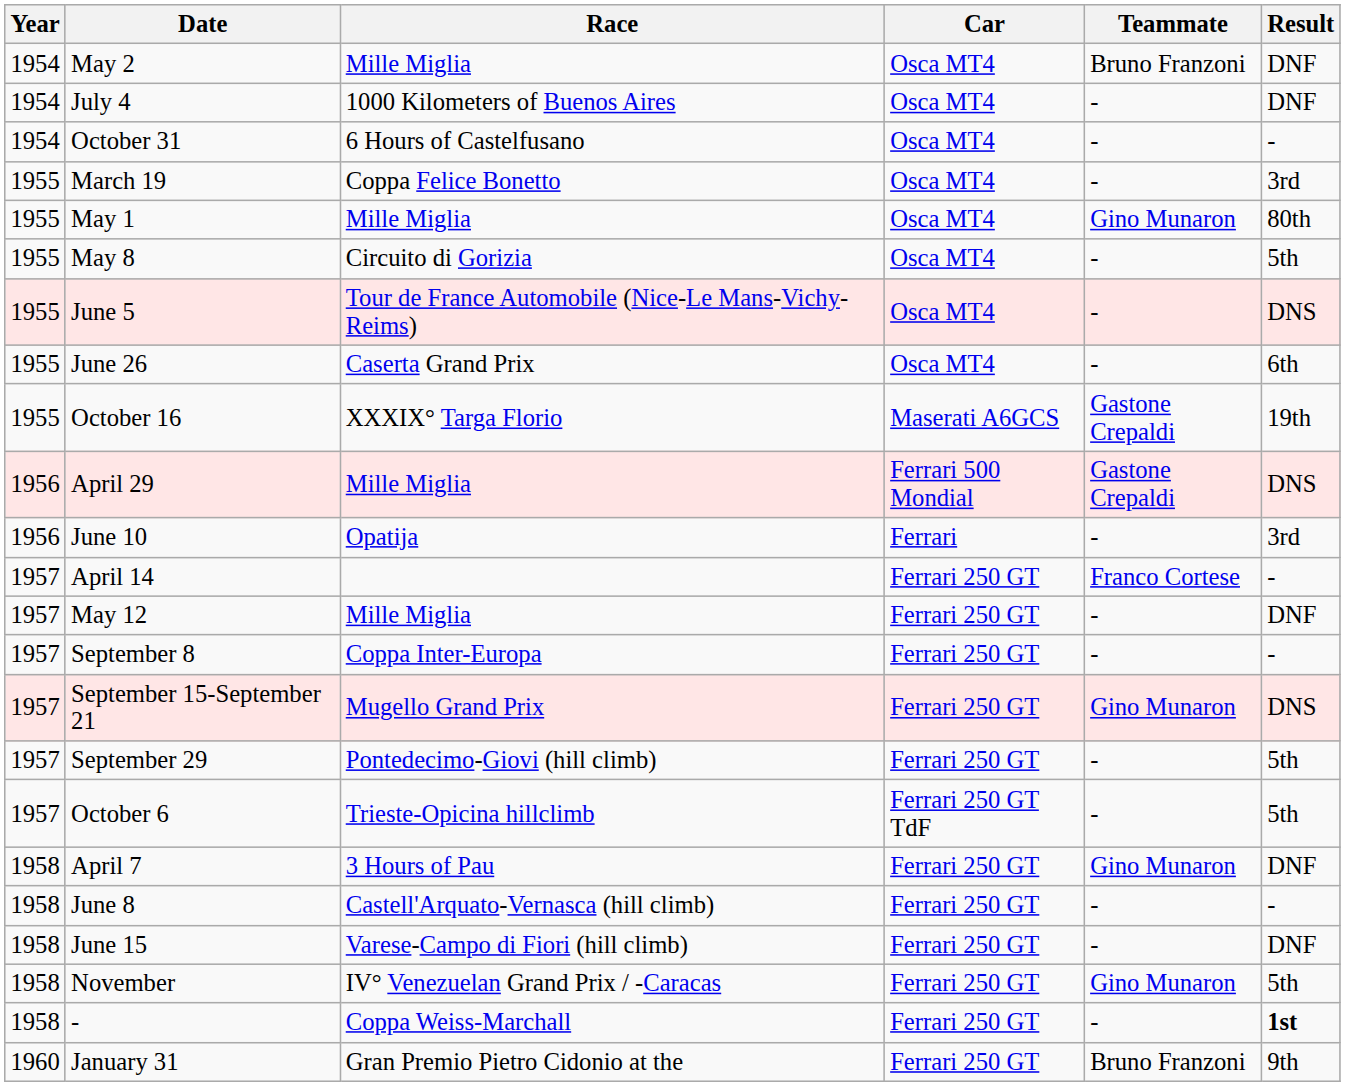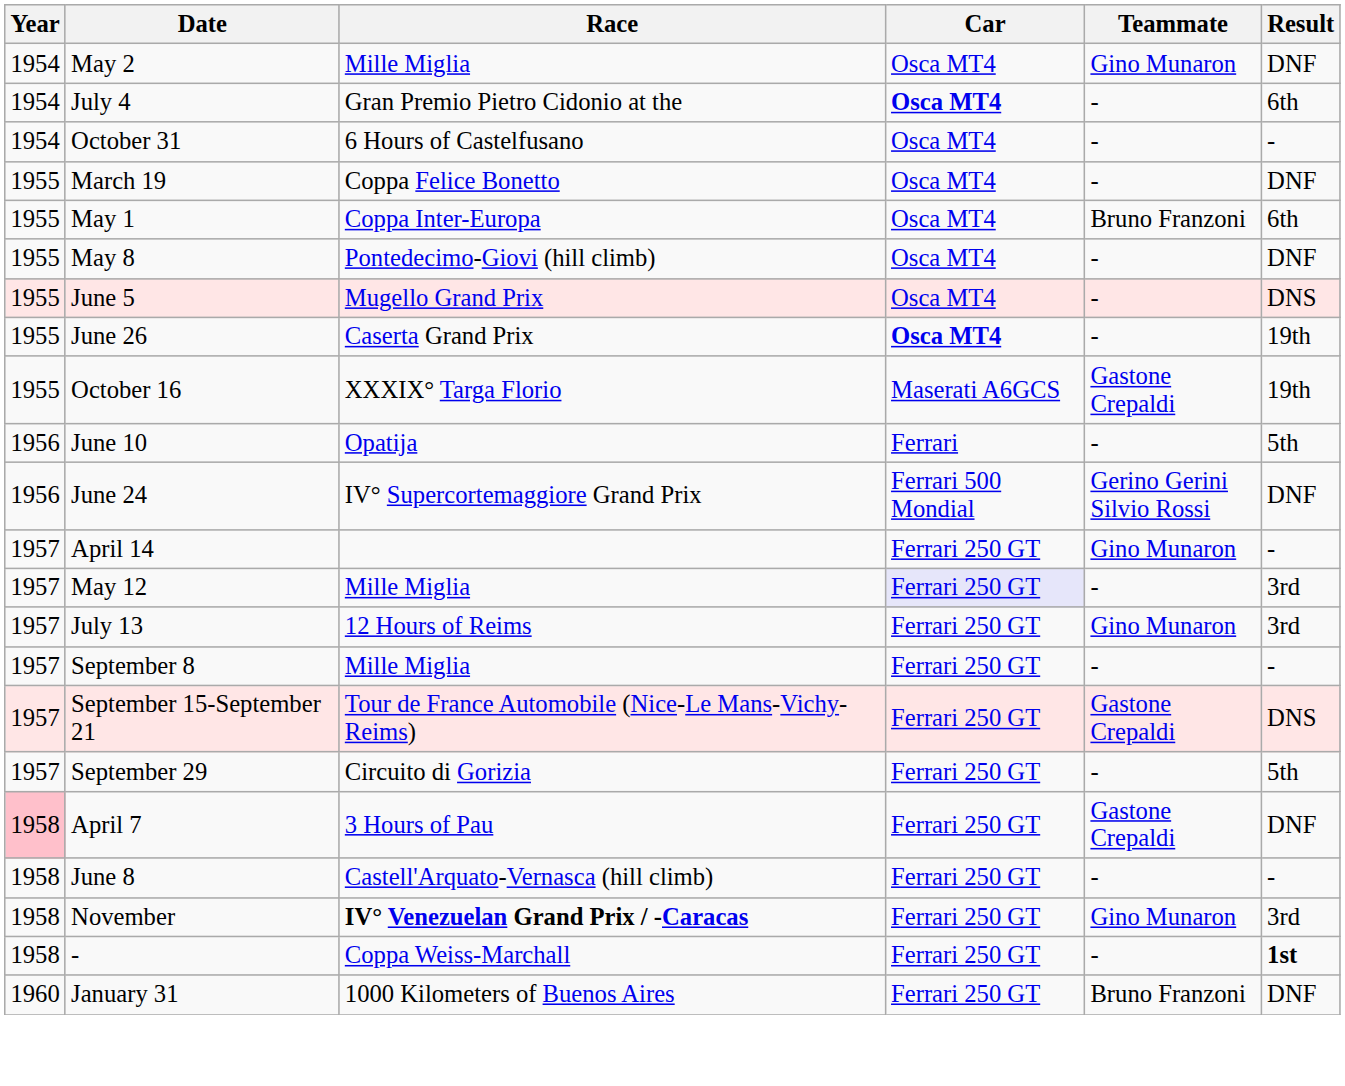 <table class="wikitable sortable">
 <tr>
 <th>Year</th>
 <th>Date</th>
 <th>Race</th>
 <th>Car</th>
 <th>Teammate</th>
 <th>Result</th>
 </tr>
 <tr>
 <td>1954</td>
 <td>May 2</td>
 <td><a href='#'>Mille Miglia</a></td>
 <td><a href='#'>Osca MT4</a></td>
-<td>Bruno Franzoni</td>
+<td><a href='#'>Gino Munaron</a></td>
 <td>DNF</td>
 </tr>
 <tr>
 <td>1954</td>
 <td>July 4</td>
-<td>1000 Kilometers of <a href='#'>Buenos Aires</a></td>
-<td><a href='#'>Osca MT4</a></td>
+<td>Gran Premio Pietro Cidonio at the </td>
+<td><strong><a href='#'>Osca MT4</a></strong></td>
 <td>-</td>
-<td>DNF</td>
+<td>6th</td>
 </tr>
 <tr>
 <td>1954</td>
 <td>October 31</td>
 <td>6 Hours of Castelfusano</td>
 <td><a href='#'>Osca MT4</a></td>
 <td>-</td>
 <td>-</td>
 </tr>
 <tr>
 <td>1955</td>
 <td>March 19</td>
 <td>Coppa <a href='#'>Felice Bonetto</a></td>
 <td><a href='#'>Osca MT4</a></td>
 <td>-</td>
-<td>3rd</td>
+<td>DNF</td>
 </tr>
 <tr>
 <td>1955</td>
 <td>May 1</td>
-<td><a href='#'>Mille Miglia</a></td>
+<td><a href='#'>Coppa Inter-Europa</a></td>
 <td><a href='#'>Osca MT4</a></td>
-<td><a href='#'>Gino Munaron</a></td>
-<td>80th</td>
+<td>Bruno Franzoni</td>
+<td>6th</td>
 </tr>
 <tr>
 <td>1955</td>
 <td>May 8</td>
-<td>Circuito di <a href='#'>Gorizia</a></td>
+<td><a href='#'>Pontedecimo</a>-<a href='#'>Giovi</a> (hill climb)</td>
 <td><a href='#'>Osca MT4</a></td>
 <td>-</td>
-<td>5th</td>
+<td>DNF</td>
 </tr>
 <tr>
 <td style="background:#ffe6e6;">1955</td>
 <td style="background:#ffe6e6;">June 5</td>
-<td style="background:#ffe6e6;"><a href='#'>Tour de France Automobile</a> (<a href='#'>Nice</a>-<a href='#'>Le Mans</a>-<a href='#'>Vichy</a>-<a href='#'>Reims</a>)</td>
+<td style="background:#ffe6e6;"><a href='#'>Mugello Grand Prix</a></td>
 <td style="background:#ffe6e6;"><a href='#'>Osca MT4</a></td>
 <td style="background:#ffe6e6;">-</td>
 <td style="background:#ffe6e6;">DNS</td>
 </tr>
 <tr>
 <td>1955</td>
 <td>June 26</td>
 <td><a href='#'>Caserta</a> Grand Prix</td>
-<td><a href='#'>Osca MT4</a></td>
+<td><strong><a href='#'>Osca MT4</a></strong></td>
 <td>-</td>
-<td>6th</td>
+<td>19th</td>
 </tr>
 <tr>
 <td>1955</td>
 <td>October 16</td>
 <td>XXXIX° <a href='#'>Targa Florio</a></td>
 <td><a href='#'>Maserati A6GCS</a></td>
 <td><a href='#'>Gastone Crepaldi</a></td>
 <td>19th</td>
 </tr>
 <tr>
-<td style="background:#ffe6e6;">1956</td>
-<td style="background:#ffe6e6;">April 29</td>
-<td style="background:#ffe6e6;"><a href='#'>Mille Miglia</a></td>
-<td style="background:#ffe6e6;"><a href='#'>Ferrari 500 Mondial</a></td>
-<td style="background:#ffe6e6;"><a href='#'>Gastone Crepaldi</a></td>
-<td style="background:#ffe6e6;">DNS</td>
-</tr>
-<tr>
 <td>1956</td>
 <td>June 10</td>
 <td><a href='#'>Opatija</a></td>
 <td><a href='#'>Ferrari</a></td>
 <td>-</td>
-<td>3rd</td>
+<td>5th</td>
+</tr>
+<tr>
+<td>1956</td>
+<td>June 24</td>
+<td>IV° <a href='#'>Supercortemaggiore</a> Grand Prix</td>
+<td><a href='#'>Ferrari 500 Mondial</a></td>
+<td><a href='#'>Gerino Gerini</a><br><a href='#'>Silvio Rossi</a></td>
+<td>DNF</td>
 </tr>
 <tr>
 <td>1957</td>
 <td>April 14</td>
 <td></td>
 <td><a href='#'>Ferrari 250 GT</a></td>
-<td><a href='#'>Franco Cortese</a></td>
+<td><a href='#'>Gino Munaron</a></td>
 <td>-</td>
 </tr>
 <tr>
 <td>1957</td>
 <td>May 12</td>
 <td><a href='#'>Mille Miglia</a></td>
+<td style="background: lavender;"><a href='#'>Ferrari 250 GT</a></td>
+<td>-</td>
+<td>3rd</td>
+</tr>
+<tr>
+<td>1957</td>
+<td>July 13</td>
+<td><a href='#'>12 Hours of Reims</a></td>
 <td><a href='#'>Ferrari 250 GT</a></td>
-<td>-</td>
-<td>DNF</td>
+<td><a href='#'>Gino Munaron</a></td>
+<td>3rd</td>
 </tr>
 <tr>
 <td>1957</td>
 <td>September 8</td>
-<td><a href='#'>Coppa Inter-Europa</a></td>
+<td><a href='#'>Mille Miglia</a></td>
 <td><a href='#'>Ferrari 250 GT</a></td>
 <td>-</td>
 <td>-</td>
 </tr>
 <tr>
 <td style="background:#ffe6e6;">1957</td>
 <td style="background:#ffe6e6;">September 15-September 21</td>
-<td style="background:#ffe6e6;"><a href='#'>Mugello Grand Prix</a></td>
+<td style="background:#ffe6e6;"><a href='#'>Tour de France Automobile</a> (<a href='#'>Nice</a>-<a href='#'>Le Mans</a>-<a href='#'>Vichy</a>-<a href='#'>Reims</a>)</td>
 <td style="background:#ffe6e6;"><a href='#'>Ferrari 250 GT</a></td>
-<td style="background:#ffe6e6;"><a href='#'>Gino Munaron</a></td>
+<td style="background:#ffe6e6;"><a href='#'>Gastone Crepaldi</a></td>
 <td style="background:#ffe6e6;">DNS</td>
 </tr>
 <tr>
 <td>1957</td>
 <td>September 29</td>
-<td><a href='#'>Pontedecimo</a>-<a href='#'>Giovi</a> (hill climb)</td>
+<td>Circuito di <a href='#'>Gorizia</a></td>
 <td><a href='#'>Ferrari 250 GT</a></td>
 <td>-</td>
 <td>5th</td>
 </tr>
 <tr>
-<td>1957</td>
-<td>October 6</td>
-<td><a href='#'>Trieste-Opicina hillclimb</a></td>
-<td><a href='#'>Ferrari 250 GT</a> TdF</td>
-<td>-</td>
-<td>5th</td>
-</tr>
-<tr>
-<td>1958</td>
+<td style="background: pink;">1958</td>
 <td>April 7</td>
 <td><a href='#'>3 Hours of Pau</a></td>
 <td><a href='#'>Ferrari 250 GT</a></td>
-<td><a href='#'>Gino Munaron</a></td>
+<td><a href='#'>Gastone Crepaldi</a></td>
 <td>DNF</td>
 </tr>
 <tr>
 <td>1958</td>
 <td>June 8</td>
 <td><a href='#'>Castell'Arquato</a>-<a href='#'>Vernasca</a> (hill climb)</td>
 <td><a href='#'>Ferrari 250 GT</a></td>
 <td>-</td>
 <td>-</td>
 </tr>
 <tr>
 <td>1958</td>
-<td>June 15</td>
-<td><a href='#'>Varese</a>-<a href='#'>Campo di Fiori</a> (hill climb)</td>
-<td><a href='#'>Ferrari 250 GT</a></td>
-<td>-</td>
-<td>DNF</td>
-</tr>
-<tr>
-<td>1958</td>
 <td>November</td>
-<td>IV° <a href='#'>Venezuelan</a> Grand Prix / -<a href='#'>Caracas</a></td>
+<td><strong>IV° <a href='#'>Venezuelan</a> Grand Prix / -<a href='#'>Caracas</a></strong></td>
 <td><a href='#'>Ferrari 250 GT</a></td>
 <td><a href='#'>Gino Munaron</a></td>
-<td>5th</td>
+<td>3rd</td>
 </tr>
 <tr>
 <td>1958</td>
 <td>-</td>
 <td><a href='#'>Coppa Weiss-Marchall</a></td>
 <td><a href='#'>Ferrari 250 GT</a></td>
 <td>-</td>
 <td><strong>1st</strong></td>
 </tr>
 <tr>
 <td>1960</td>
 <td>January 31</td>
-<td>Gran Premio Pietro Cidonio at the </td>
+<td>1000 Kilometers of <a href='#'>Buenos Aires</a></td>
 <td><a href='#'>Ferrari 250 GT</a></td>
 <td>Bruno Franzoni</td>
-<td>9th</td>
+<td>DNF</td>
 </tr>
 </table>
